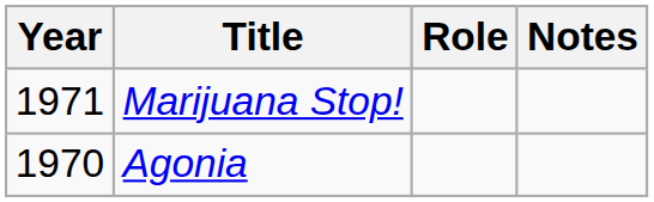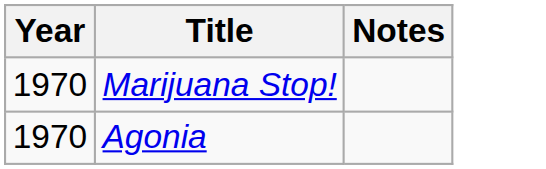 <table class="wikitable sortable">
 <tr>
 <th>Year</th>
 <th>Title</th>
-<th>Role</th>
 <th class="unsortable">Notes</th>
 </tr>
 <tr>
-<td>1971</td>
+<td>1970</td>
 <td><em><a href='#'>Marijuana Stop!</a></em></td>
-<td></td>
 <td></td>
 </tr>
 <tr>
 <td>1970</td>
 <td><em><a href='#'>Agonia</a></em></td>
 <td></td>
-<td></td>
 </tr>
 </table>
